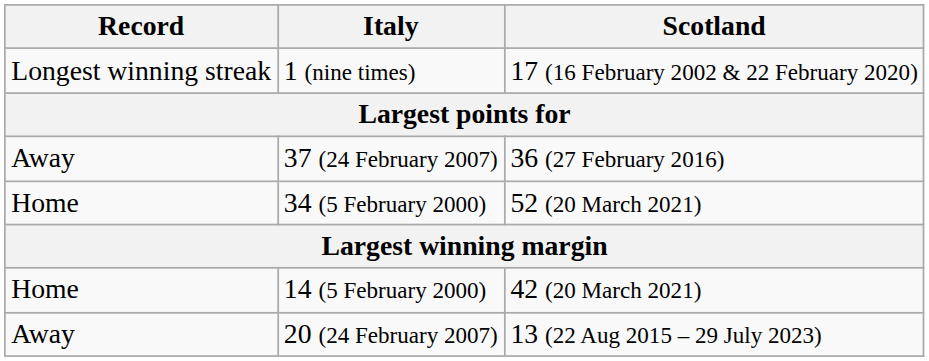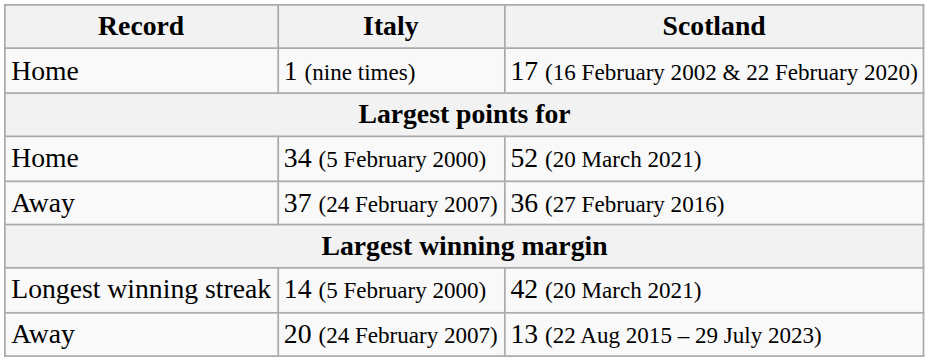 <table class="wikitable">
 <tr>
 <th>Record</th>
 <th>Italy</th>
 <th>Scotland</th>
 </tr>
 <tr>
-<td>Longest winning streak</td>
+<td>Home</td>
 <td>1 <small>(nine times)</small></td>
 <td>17 <small>(16 February 2002 & 22 February 2020)</small></td>
 </tr>
 <tr>
 <th colspan=3 align=center>Largest points for</th>
 </tr>
 <tr>
+<td>Home</td>
+<td>34 <small>(5 February 2000)</small></td>
+<td>52 <small>(20 March 2021)</small></td>
+</tr>
+<tr>
 <td>Away</td>
 <td>37 <small>(24 February 2007)</small></td>
 <td>36 <small>(27 February 2016)</small></td>
 </tr>
 <tr>
-<td>Home</td>
-<td>34 <small>(5 February 2000)</small></td>
-<td>52 <small>(20 March 2021)</small></td>
-</tr>
-<tr>
 <th colspan=3 align=center>Largest winning margin</th>
 </tr>
 <tr>
-<td>Home</td>
+<td>Longest winning streak</td>
 <td>14 <small>(5 February 2000)</small></td>
 <td>42 <small>(20 March 2021)</small></td>
 </tr>
 <tr>
 <td>Away</td>
 <td>20 <small>(24 February 2007)</small></td>
 <td>13 <small>(22 Aug 2015 – 29 July 2023)</small></td>
 </tr>
 </table>
